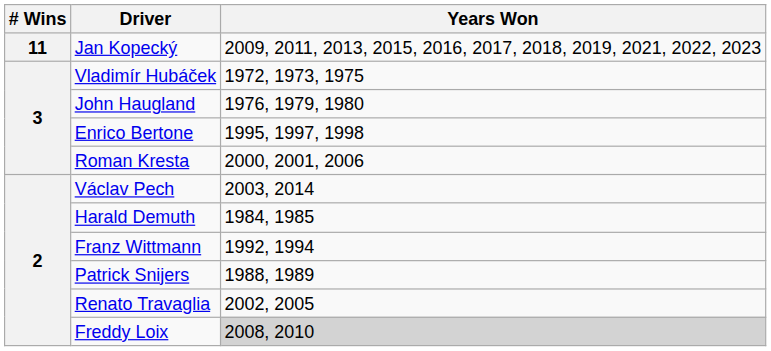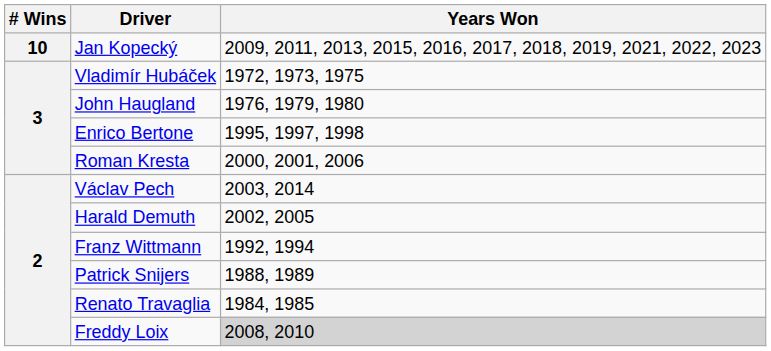 <table class="wikitable" style="font-size: 95%;">
 <tr>
 <th># Wins</th>
 <th>Driver</th>
 <th>Years Won</th>
 </tr>
 <tr>
-<th>11</th>
+<th>10</th>
 <td> <a href='#'>Jan Kopecký</a></td>
 <td>2009, 2011, 2013, 2015, 2016, 2017, 2018, 2019, 2021, 2022, 2023</td>
 </tr>
 <tr>
 <th rowspan=4>3</th>
 <td> <a href='#'>Vladimír Hubáček</a></td>
 <td>1972, 1973, 1975</td>
 </tr>
 <tr>
 <td> <a href='#'>John Haugland</a></td>
 <td>1976, 1979, 1980</td>
 </tr>
 <tr>
 <td> <a href='#'>Enrico Bertone</a></td>
 <td>1995, 1997, 1998</td>
 </tr>
 <tr>
 <td> <a href='#'>Roman Kresta</a></td>
 <td>2000, 2001, 2006</td>
 </tr>
 <tr>
 <th rowspan=6>2</th>
 <td> <a href='#'>Václav Pech</a></td>
 <td>2003, 2014</td>
 </tr>
 <tr>
 <td> <a href='#'>Harald Demuth</a></td>
-<td>1984, 1985</td>
+<td>2002, 2005</td>
 </tr>
 <tr>
 <td> <a href='#'>Franz Wittmann</a></td>
 <td>1992, 1994</td>
 </tr>
 <tr>
 <td> <a href='#'>Patrick Snijers</a></td>
 <td>1988, 1989</td>
 </tr>
 <tr>
 <td> <a href='#'>Renato Travaglia</a></td>
-<td>2002, 2005</td>
+<td>1984, 1985</td>
 </tr>
 <tr>
 <td> <a href='#'>Freddy Loix</a></td>
 <td style="background: lightgrey;">2008, 2010</td>
 </tr>
 </table>
